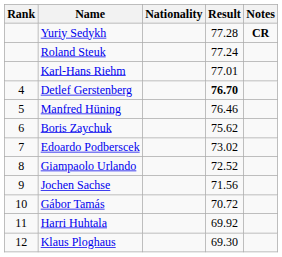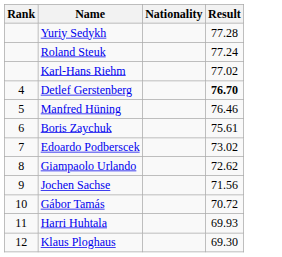 <table class="wikitable sortable" style="text-align:center">
 <tr>
 <th>Rank</th>
 <th>Name</th>
 <th>Nationality</th>
 <th>Result</th>
-<th>Notes</th>
 </tr>
 <tr>
 <td></td>
 <td align=left><a href='#'>Yuriy Sedykh</a></td>
 <td align=left></td>
 <td>77.28</td>
-<td><strong>CR</strong></td>
 </tr>
 <tr>
 <td></td>
 <td align=left><a href='#'>Roland Steuk</a></td>
 <td align=left></td>
 <td>77.24</td>
-<td></td>
 </tr>
 <tr>
 <td></td>
 <td align=left><a href='#'>Karl-Hans Riehm</a></td>
 <td align=left></td>
-<td>77.01</td>
-<td></td>
+<td>77.02</td>
 </tr>
 <tr>
 <td>4</td>
 <td align=left><a href='#'>Detlef Gerstenberg</a></td>
 <td align=left></td>
 <td><strong>76.70</strong></td>
-<td></td>
 </tr>
 <tr>
 <td>5</td>
 <td align=left><a href='#'>Manfred Hüning</a></td>
 <td align=left></td>
 <td>76.46</td>
-<td></td>
 </tr>
 <tr>
 <td>6</td>
 <td align=left><a href='#'>Boris Zaychuk</a></td>
 <td align=left></td>
-<td>75.62</td>
-<td></td>
+<td>75.61</td>
 </tr>
 <tr>
 <td>7</td>
 <td align=left><a href='#'>Edoardo Podberscek</a></td>
 <td align=left></td>
 <td>73.02</td>
-<td></td>
 </tr>
 <tr>
 <td>8</td>
 <td align=left><a href='#'>Giampaolo Urlando</a></td>
 <td align=left></td>
-<td>72.52</td>
-<td></td>
+<td>72.62</td>
 </tr>
 <tr>
 <td>9</td>
 <td align=left><a href='#'>Jochen Sachse</a></td>
 <td align=left></td>
 <td>71.56</td>
-<td></td>
 </tr>
 <tr>
 <td>10</td>
 <td align=left><a href='#'>Gábor Tamás</a></td>
 <td align=left></td>
 <td>70.72</td>
-<td></td>
 </tr>
 <tr>
 <td>11</td>
 <td align=left><a href='#'>Harri Huhtala</a></td>
 <td align=left></td>
-<td>69.92</td>
-<td></td>
+<td>69.93</td>
 </tr>
 <tr>
 <td>12</td>
 <td align=left><a href='#'>Klaus Ploghaus</a></td>
 <td align=left></td>
 <td>69.30</td>
-<td></td>
 </tr>
 </table>
